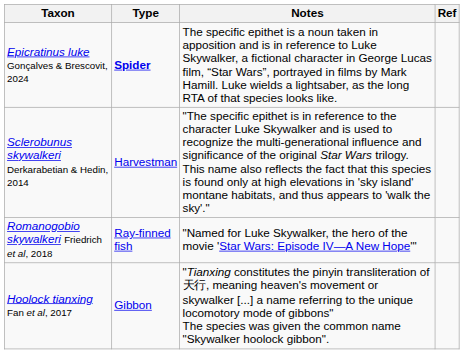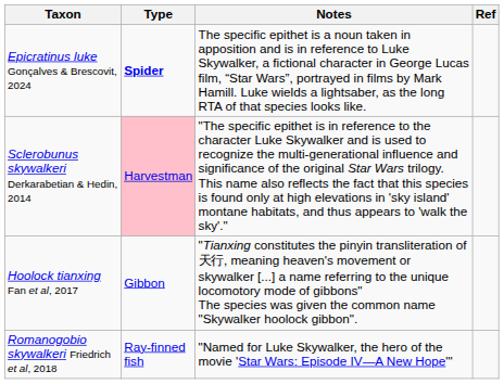 <table class="wikitable sortable" width="100%">
 <tr>
 <th style="width:25%;">Taxon</th>
 <th style="width:10%;">Type</th>
 <th style="width:65%;">Notes</th>
 <th class="unsortable">Ref</th>
 </tr>
 <tr>
 <td><em><a href='#'>Epicratinus luke</a></em><br><small>Gonçalves & Brescovit, 2024</small></td>
 <td><strong><a href='#'>Spider</a></strong></td>
 <td>The specific epithet is a noun taken in apposition and is in reference to Luke Skywalker, a fictional character in George Lucas film, “Star Wars”, portrayed in films by Mark Hamill. Luke wields a lightsaber, as the long RTA of that species looks like.</td>
 <td></td>
 </tr>
 <tr>
 <td><em><a href='#'>Sclerobunus skywalkeri</a></em> <small>Derkarabetian & Hedin, 2014</small></td>
-<td><a href='#'>Harvestman</a></td>
+<td style="background: pink;"><a href='#'>Harvestman</a></td>
 <td>"The specific epithet is in reference to the character Luke Skywalker and is used to recognize the multi-generational influence and significance of the original <em>Star Wars</em> trilogy. This name also reflects the fact that this species is found only at high elevations in 'sky island' montane habitats, and thus appears to 'walk the sky'."</td>
+<td></td>
+</tr>
+<tr>
+<td><em><a href='#'>Hoolock tianxing</a></em> <small>Fan <em>et al</em>, 2017</small></td>
+<td><a href='#'>Gibbon</a></td>
+<td>"<em>Tianxing</em> constitutes the pinyin transliteration of 天行, meaning heaven's movement or skywalker [...] a name referring to the unique locomotory mode of gibbons"<br>The species was given the common name "Skywalker hoolock gibbon".</td>
 <td></td>
 </tr>
 <tr>
 <td><em><a href='#'>Romanogobio skywalkeri</a></em> <small>Friedrich <em>et al</em>, 2018</small></td>
 <td><a href='#'>Ray-finned fish</a></td>
 <td>"Named for Luke Skywalker, the hero of the movie '<a href='#'>Star Wars: Episode IV—A New Hope</a>'"</td>
 <td></td>
 </tr>
-<tr>
-<td><em><a href='#'>Hoolock tianxing</a></em> <small>Fan <em>et al</em>, 2017</small></td>
-<td><a href='#'>Gibbon</a></td>
-<td>"<em>Tianxing</em> constitutes the pinyin transliteration of 天行, meaning heaven's movement or skywalker [...] a name referring to the unique locomotory mode of gibbons"<br>The species was given the common name "Skywalker hoolock gibbon".</td>
-<td></td>
-</tr>
 </table>
